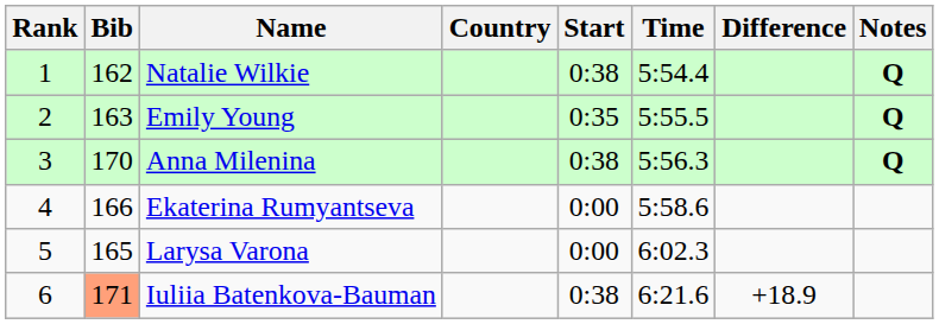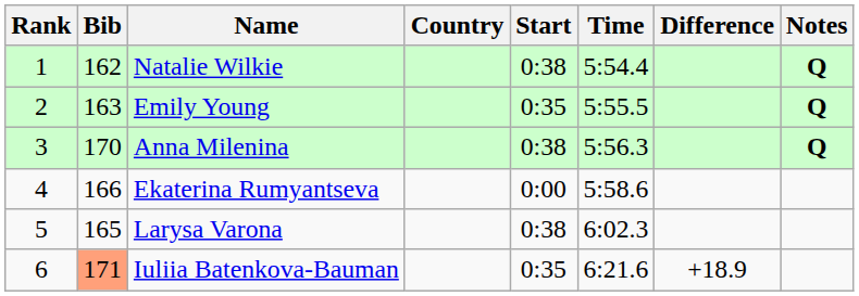 <table class="wikitable sortable" style="text-align:center">
 <tr>
 <th>Rank</th>
 <th>Bib</th>
 <th>Name</th>
 <th>Country</th>
 <th>Start</th>
 <th>Time</th>
 <th>Difference</th>
 <th>Notes</th>
 </tr>
 <tr bgcolor=ccffcc>
 <td>1</td>
 <td>162</td>
 <td align=left><a href='#'>Natalie Wilkie</a></td>
 <td align=left></td>
 <td>0:38</td>
 <td>5:54.4</td>
 <td></td>
 <td><strong>Q</strong></td>
 </tr>
 <tr bgcolor=ccffcc>
 <td>2</td>
 <td>163</td>
 <td align=left><a href='#'>Emily Young</a></td>
 <td align=left></td>
 <td>0:35</td>
 <td>5:55.5</td>
 <td></td>
 <td><strong>Q</strong></td>
 </tr>
 <tr bgcolor=ccffcc>
 <td>3</td>
 <td>170</td>
 <td align=left><a href='#'>Anna Milenina</a></td>
 <td align=left></td>
 <td>0:38</td>
 <td>5:56.3</td>
 <td></td>
 <td><strong>Q</strong></td>
 </tr>
 <tr>
 <td>4</td>
 <td>166</td>
 <td align=left><a href='#'>Ekaterina Rumyantseva</a></td>
 <td align=left></td>
 <td>0:00</td>
 <td>5:58.6</td>
 <td></td>
 <td></td>
 </tr>
 <tr>
 <td>5</td>
 <td>165</td>
 <td align=left><a href='#'>Larysa Varona</a></td>
 <td align=left></td>
-<td>0:00</td>
+<td>0:38</td>
 <td>6:02.3</td>
 <td></td>
 <td></td>
 </tr>
 <tr>
 <td>6</td>
 <td style="background: lightsalmon;">171</td>
 <td align=left><a href='#'>Iuliia Batenkova-Bauman</a></td>
 <td align=left></td>
-<td>0:38</td>
+<td>0:35</td>
 <td>6:21.6</td>
 <td>+18.9</td>
 <td></td>
 </tr>
 </table>
